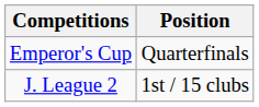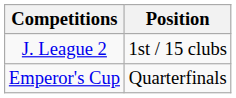 <table class="wikitable" style="text-align:center;">
 <tr>
 <th>Competitions</th>
 <th>Position</th>
 </tr>
 <tr>
+<td><a href='#'>J. League 2</a></td>
+<td>1st / 15 clubs</td>
+</tr>
+<tr>
 <td><a href='#'>Emperor's Cup</a></td>
 <td>Quarterfinals</td>
 </tr>
-<tr>
-<td><a href='#'>J. League 2</a></td>
-<td>1st / 15 clubs</td>
-</tr>
 </table>
